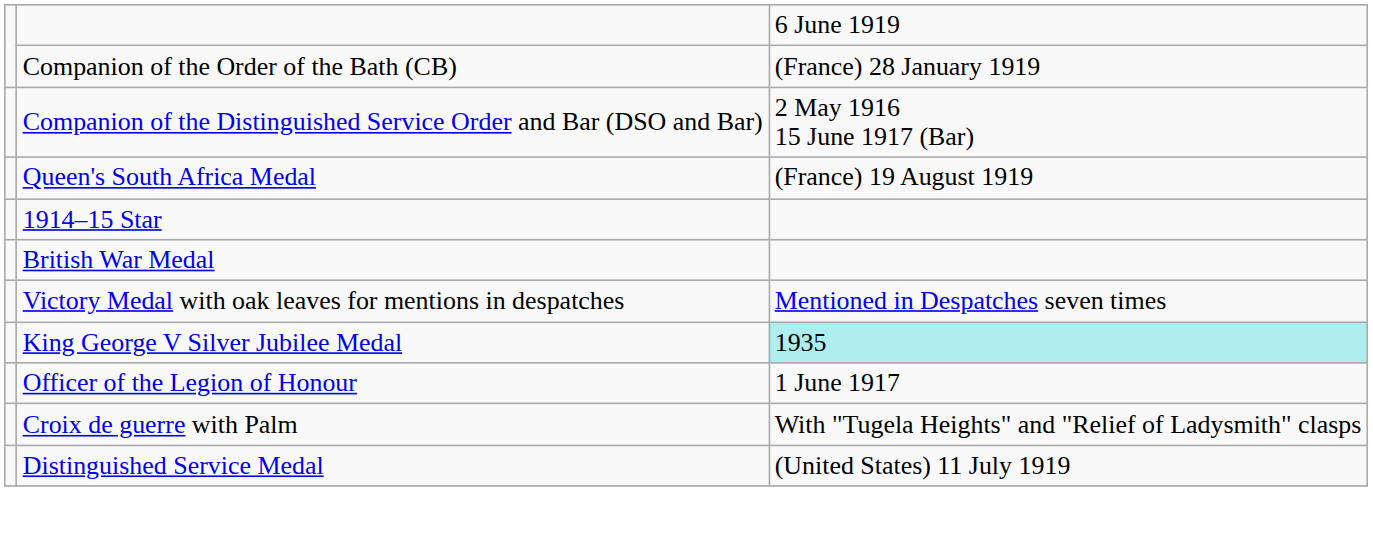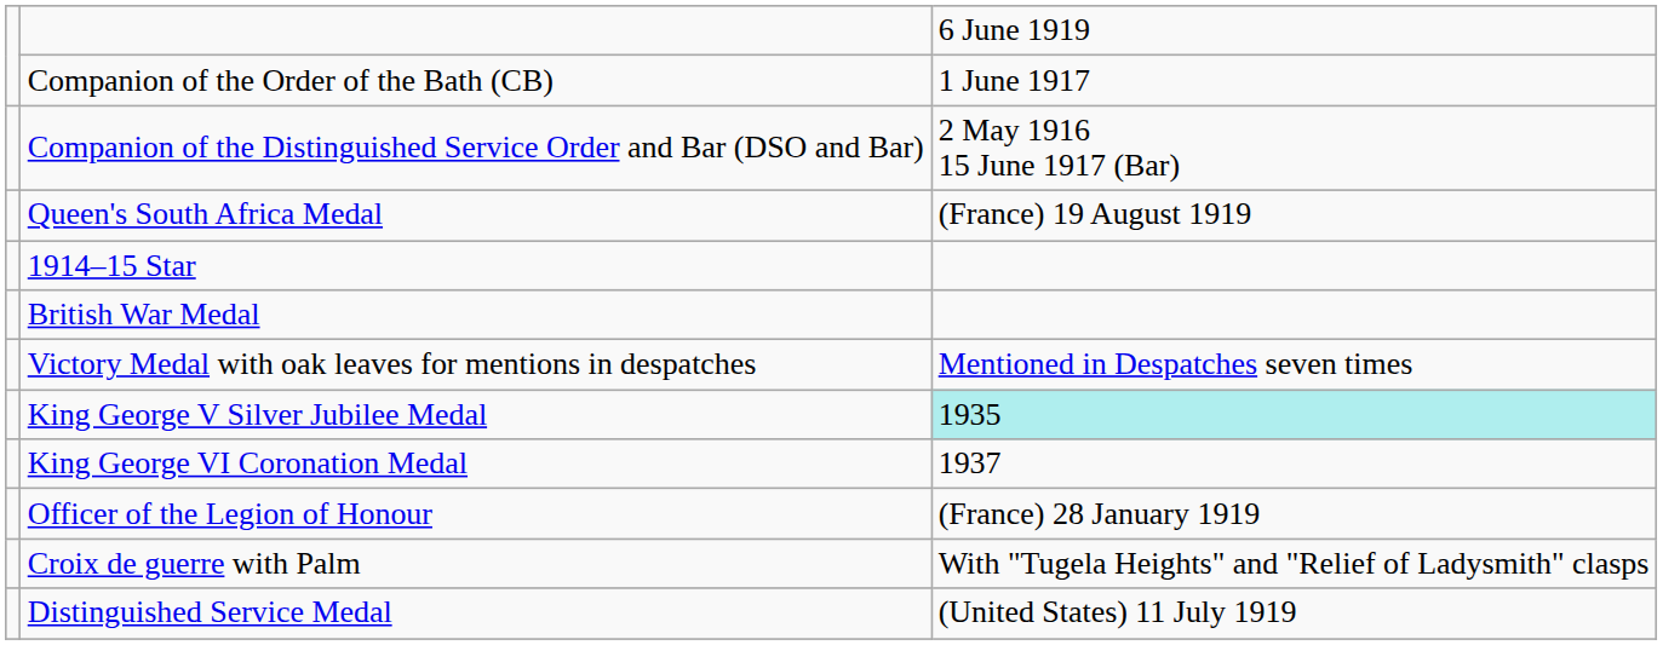 <table class="wikitable">
 <tr>
 <td rowspan=2></td>
 <td></td>
 <td>6 June 1919</td>
 </tr>
 <tr>
 <td>Companion of the Order of the Bath (CB)</td>
-<td>(France) 28 January 1919</td>
+<td>1 June 1917</td>
 </tr>
 <tr>
 <td></td>
 <td><a href='#'>Companion of the Distinguished Service Order</a> and Bar (DSO and Bar)</td>
 <td>2 May 1916<br>15 June 1917 (Bar)</td>
 </tr>
 <tr>
 <td></td>
 <td><a href='#'>Queen's South Africa Medal</a></td>
 <td>(France) 19 August 1919</td>
 </tr>
 <tr>
 <td></td>
 <td><a href='#'>1914–15 Star</a></td>
 <td></td>
 </tr>
 <tr>
 <td></td>
 <td><a href='#'>British War Medal</a></td>
 <td></td>
 </tr>
 <tr>
 <td></td>
 <td><a href='#'>Victory Medal</a> with oak leaves for mentions in despatches</td>
 <td><a href='#'>Mentioned in Despatches</a> seven times</td>
 </tr>
 <tr>
 <td></td>
 <td><a href='#'>King George V Silver Jubilee Medal</a></td>
 <td style="background: paleturquoise;">1935</td>
 </tr>
 <tr>
 <td></td>
+<td><a href='#'>King George VI Coronation Medal</a></td>
+<td>1937</td>
+</tr>
+<tr>
+<td></td>
 <td><a href='#'>Officer of the Legion of Honour</a></td>
-<td>1 June 1917</td>
+<td>(France) 28 January 1919</td>
 </tr>
 <tr>
 <td></td>
 <td><a href='#'>Croix de guerre</a> with Palm</td>
 <td>With "Tugela Heights" and "Relief of Ladysmith"  clasps</td>
 </tr>
 <tr>
 <td></td>
 <td><a href='#'>Distinguished Service Medal</a></td>
 <td>(United States) 11 July 1919</td>
 </tr>
 </table>
